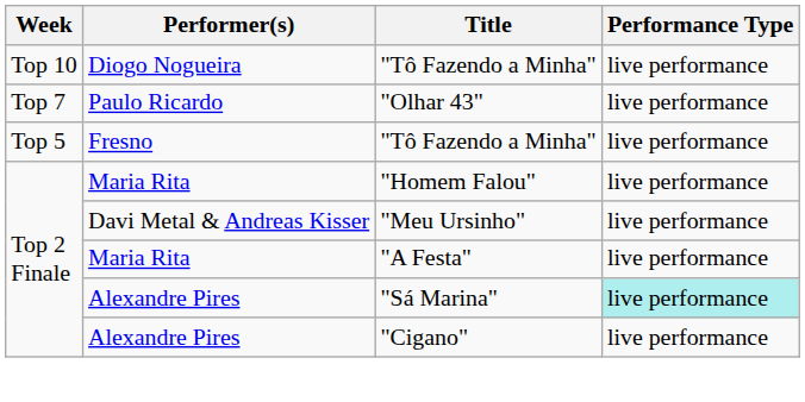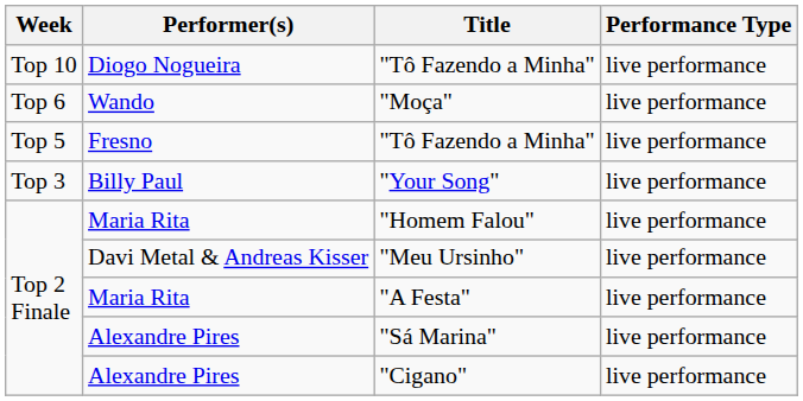 <table class="wikitable" style="font-size: 90%;">
 <tr>
 <th>Week</th>
 <th>Performer(s)</th>
 <th>Title</th>
 <th>Performance Type</th>
 </tr>
 <tr>
 <td>Top 10</td>
 <td><a href='#'>Diogo Nogueira</a></td>
 <td>"Tô Fazendo a Minha"</td>
 <td>live performance</td>
 </tr>
 <tr>
-<td>Top 7</td>
-<td><a href='#'>Paulo Ricardo</a></td>
-<td>"Olhar 43"</td>
+<td>Top 6</td>
+<td><a href='#'>Wando</a></td>
+<td>"Moça"</td>
 <td>live performance</td>
 </tr>
 <tr>
 <td>Top 5</td>
 <td><a href='#'>Fresno</a></td>
 <td>"Tô Fazendo a Minha"</td>
+<td>live performance</td>
+</tr>
+<tr>
+<td>Top 3</td>
+<td><a href='#'>Billy Paul</a></td>
+<td>"<a href='#'>Your Song</a>"</td>
 <td>live performance</td>
 </tr>
 <tr>
 <td rowspan=5>Top 2<br>Finale</td>
 <td><a href='#'>Maria Rita</a></td>
 <td>"Homem Falou"</td>
 <td>live performance</td>
 </tr>
 <tr>
 <td>Davi Metal & <a href='#'>Andreas Kisser</a></td>
 <td>"Meu Ursinho"</td>
 <td>live performance</td>
 </tr>
 <tr>
 <td><a href='#'>Maria Rita</a></td>
 <td>"A Festa"</td>
 <td>live performance</td>
 </tr>
 <tr>
 <td><a href='#'>Alexandre Pires</a></td>
 <td>"Sá Marina"</td>
-<td style="background: paleturquoise;">live performance</td>
+<td>live performance</td>
 </tr>
 <tr>
 <td><a href='#'>Alexandre Pires</a></td>
 <td>"Cigano"</td>
 <td>live performance</td>
 </tr>
 </table>
